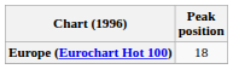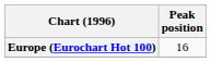 <table class="wikitable sortable plainrowheaders" style="text-align:center">
 <tr>
 <th>Chart (1996)</th>
 <th>Peak<br>position</th>
 </tr>
 <tr>
 <th scope="row">Europe (<a href='#'>Eurochart Hot 100</a>)</th>
-<td>18</td>
+<td>16</td>
 </tr>
 <tr>
 </tr>
 <tr>
 </tr>
 <tr>
 </tr>
 </table>
